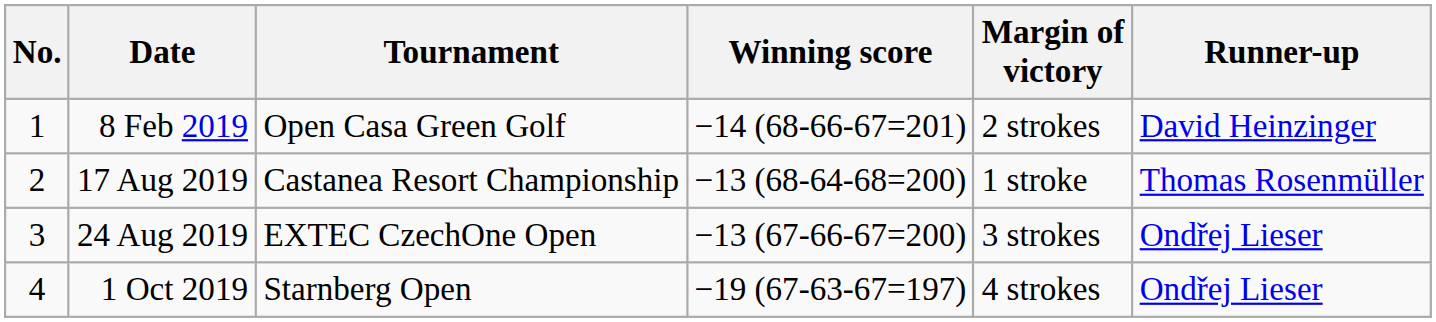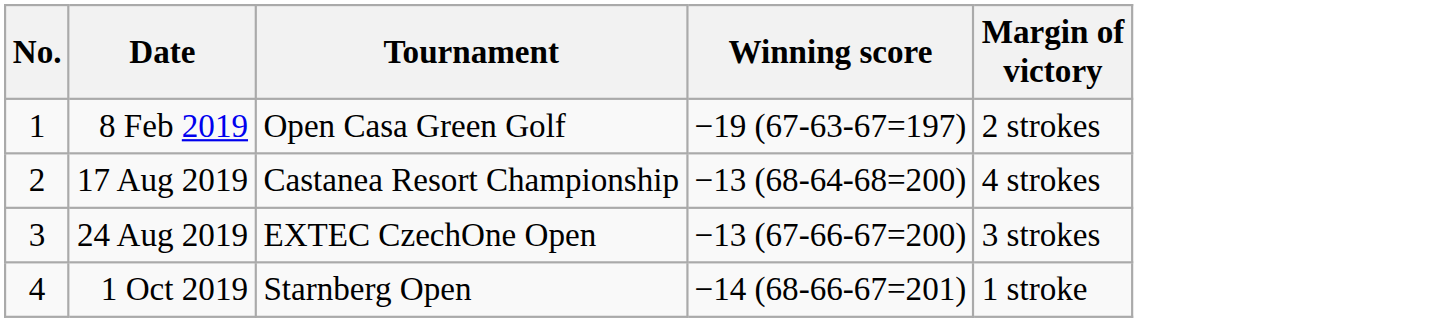 <table class="wikitable" style="font-size:95%;">
 <tr>
 <th>No.</th>
 <th>Date</th>
 <th>Tournament</th>
 <th>Winning score</th>
 <th>Margin of<br>victory</th>
-<th>Runner-up</th>
 </tr>
 <tr>
 <td align=center>1</td>
 <td align=right>8 Feb <a href='#'>2019</a></td>
 <td>Open Casa Green Golf</td>
-<td>−14 (68-66-67=201)</td>
+<td>−19 (67-63-67=197)</td>
 <td>2 strokes</td>
-<td> <a href='#'>David Heinzinger</a></td>
 </tr>
 <tr>
 <td align=center>2</td>
 <td align=right>17 Aug 2019</td>
 <td>Castanea Resort Championship</td>
 <td>−13 (68-64-68=200)</td>
-<td>1 stroke</td>
-<td> <a href='#'>Thomas Rosenmüller</a></td>
+<td>4 strokes</td>
 </tr>
 <tr>
 <td align=center>3</td>
 <td align=right>24 Aug 2019</td>
 <td>EXTEC CzechOne Open</td>
 <td>−13 (67-66-67=200)</td>
 <td>3 strokes</td>
-<td> <a href='#'>Ondřej Lieser</a></td>
 </tr>
 <tr>
 <td align=center>4</td>
 <td align=right>1 Oct 2019</td>
 <td>Starnberg Open</td>
-<td>−19 (67-63-67=197)</td>
-<td>4 strokes</td>
-<td> <a href='#'>Ondřej Lieser</a></td>
+<td>−14 (68-66-67=201)</td>
+<td>1 stroke</td>
 </tr>
 </table>
